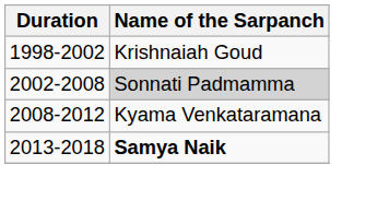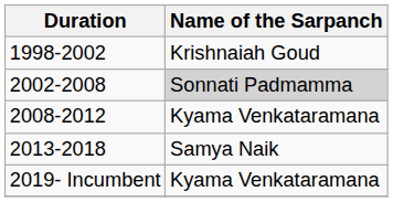 <table class="wikitable">
 <tr>
 <th>Duration</th>
 <th>Name of the Sarpanch</th>
 </tr>
 <tr>
 <td>1998-2002</td>
 <td>Krishnaiah Goud</td>
 </tr>
 <tr>
 <td>2002-2008</td>
 <td style="background: lightgrey;">Sonnati Padmamma</td>
 </tr>
 <tr>
 <td>2008-2012</td>
 <td>Kyama Venkataramana</td>
 </tr>
 <tr>
 <td>2013-2018</td>
-<td><strong>Samya Naik</strong></td>
+<td>Samya Naik</td>
+</tr>
+<tr>
+<td>2019- Incumbent</td>
+<td>Kyama Venkataramana</td>
 </tr>
 <tr>
 </tr>
 </table>
